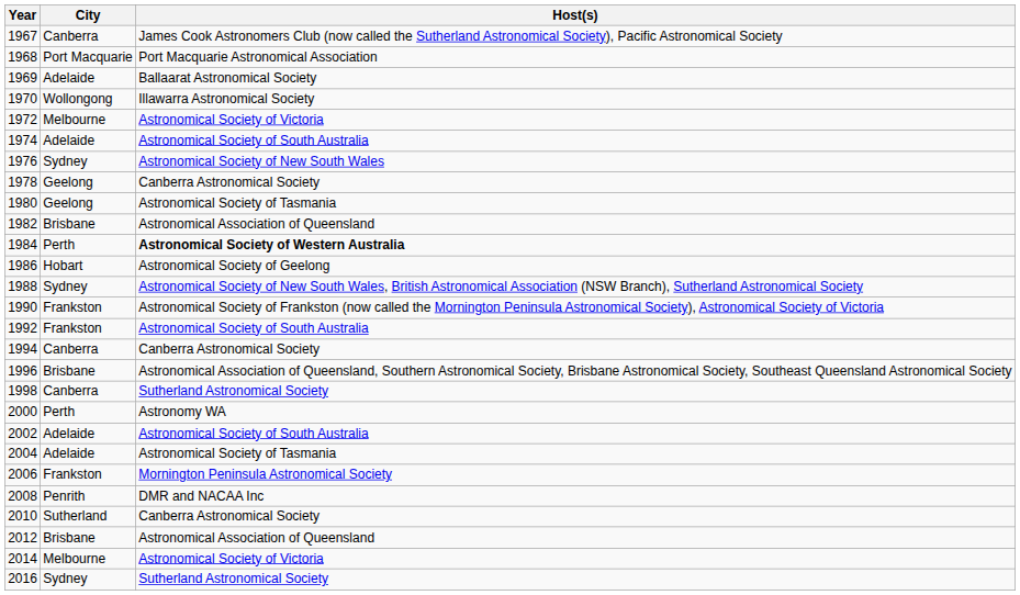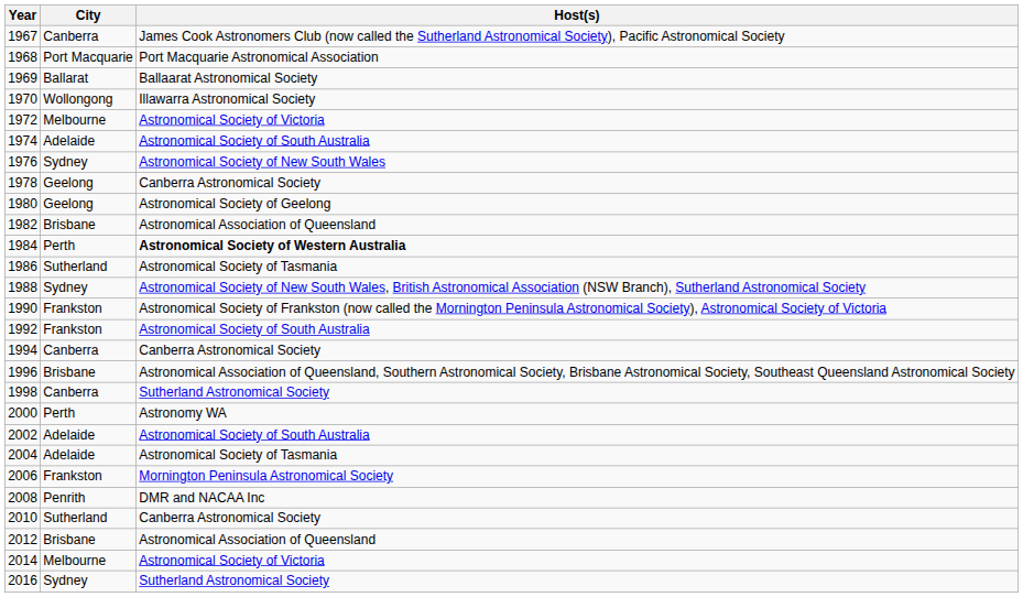 <table class="wikitable">
 <tr>
 <th>Year</th>
 <th>City</th>
 <th>Host(s)</th>
 </tr>
 <tr>
 <td>1967</td>
 <td>Canberra</td>
 <td>James Cook Astronomers Club (now called the <a href='#'>Sutherland Astronomical Society</a>), Pacific Astronomical Society</td>
 </tr>
 <tr>
 <td>1968</td>
 <td>Port Macquarie</td>
 <td>Port Macquarie Astronomical Association</td>
 </tr>
 <tr>
 <td>1969</td>
-<td>Adelaide</td>
+<td>Ballarat</td>
 <td>Ballaarat Astronomical Society</td>
 </tr>
 <tr>
 <td>1970</td>
 <td>Wollongong</td>
 <td>Illawarra Astronomical Society</td>
 </tr>
 <tr>
 <td>1972</td>
 <td>Melbourne</td>
 <td><a href='#'>Astronomical Society of Victoria</a></td>
 </tr>
 <tr>
 <td>1974</td>
 <td>Adelaide</td>
 <td><a href='#'>Astronomical Society of South Australia</a></td>
 </tr>
 <tr>
 <td>1976</td>
 <td>Sydney</td>
 <td><a href='#'>Astronomical Society of New South Wales</a></td>
 </tr>
 <tr>
 <td>1978</td>
 <td>Geelong</td>
 <td>Canberra Astronomical Society</td>
 </tr>
 <tr>
 <td>1980</td>
 <td>Geelong</td>
-<td>Astronomical Society of Tasmania</td>
+<td>Astronomical Society of Geelong</td>
 </tr>
 <tr>
 <td>1982</td>
 <td>Brisbane</td>
 <td>Astronomical Association of Queensland</td>
 </tr>
 <tr>
 <td>1984</td>
 <td>Perth</td>
 <td><strong>Astronomical Society of Western Australia</strong></td>
 </tr>
 <tr>
 <td>1986</td>
-<td>Hobart</td>
-<td>Astronomical Society of Geelong</td>
+<td>Sutherland</td>
+<td>Astronomical Society of Tasmania</td>
 </tr>
 <tr>
 <td>1988</td>
 <td>Sydney</td>
 <td><a href='#'>Astronomical Society of New South Wales</a>, <a href='#'>British Astronomical Association</a> (NSW Branch), <a href='#'>Sutherland Astronomical Society</a></td>
 </tr>
 <tr>
 <td>1990</td>
 <td>Frankston</td>
 <td>Astronomical Society of Frankston (now called the <a href='#'>Mornington Peninsula Astronomical Society</a>), <a href='#'>Astronomical Society of Victoria</a></td>
 </tr>
 <tr>
 <td>1992</td>
 <td>Frankston</td>
 <td><a href='#'>Astronomical Society of South Australia</a></td>
 </tr>
 <tr>
 <td>1994</td>
 <td>Canberra</td>
 <td>Canberra Astronomical Society</td>
 </tr>
 <tr>
 <td>1996</td>
 <td>Brisbane</td>
 <td>Astronomical Association of Queensland, Southern Astronomical Society, Brisbane Astronomical Society, Southeast Queensland Astronomical Society</td>
 </tr>
 <tr>
 <td>1998</td>
 <td>Canberra</td>
 <td><a href='#'>Sutherland Astronomical Society</a></td>
 </tr>
 <tr>
 <td>2000</td>
 <td>Perth</td>
 <td>Astronomy WA</td>
 </tr>
 <tr>
 <td>2002</td>
 <td>Adelaide</td>
 <td><a href='#'>Astronomical Society of South Australia</a></td>
 </tr>
 <tr>
 <td>2004</td>
 <td>Adelaide</td>
 <td>Astronomical Society of Tasmania</td>
 </tr>
 <tr>
 <td>2006</td>
 <td>Frankston</td>
 <td><a href='#'>Mornington Peninsula Astronomical Society</a></td>
 </tr>
 <tr>
 <td>2008</td>
 <td>Penrith</td>
 <td>DMR and NACAA Inc</td>
 </tr>
 <tr>
 <td>2010</td>
 <td>Sutherland</td>
 <td>Canberra Astronomical Society</td>
 </tr>
 <tr>
 <td>2012</td>
 <td>Brisbane</td>
 <td>Astronomical Association of Queensland</td>
 </tr>
 <tr>
 <td>2014</td>
 <td>Melbourne</td>
 <td><a href='#'>Astronomical Society of Victoria</a></td>
 </tr>
 <tr>
 <td>2016</td>
 <td>Sydney</td>
 <td><a href='#'>Sutherland Astronomical Society</a></td>
 </tr>
 </table>
